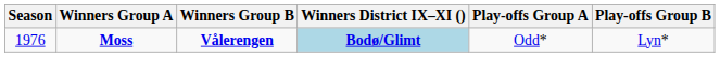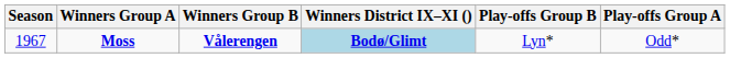 <table class="wikitable sortable" style="text-align:center;">
 <tr>
 <th>Season</th>
 <th>Winners Group A</th>
 <th>Winners Group B</th>
 <th>Winners District IX–XI ()</th>
+<th>Play-offs Group B</th>
 <th>Play-offs Group A</th>
-<th>Play-offs Group B</th>
 </tr>
 <tr>
-<td><a href='#'>1976</a></td>
+<td><a href='#'>1967</a></td>
 <td><strong><a href='#'>Moss</a></strong></td>
 <td><strong><a href='#'>Vålerengen</a></strong></td>
 <td style="background: lightblue;"><strong><a href='#'>Bodø/Glimt</a></strong></td>
+<td><a href='#'>Lyn</a>*</td>
 <td><a href='#'>Odd</a>*</td>
-<td><a href='#'>Lyn</a>*</td>
 </tr>
 </table>
